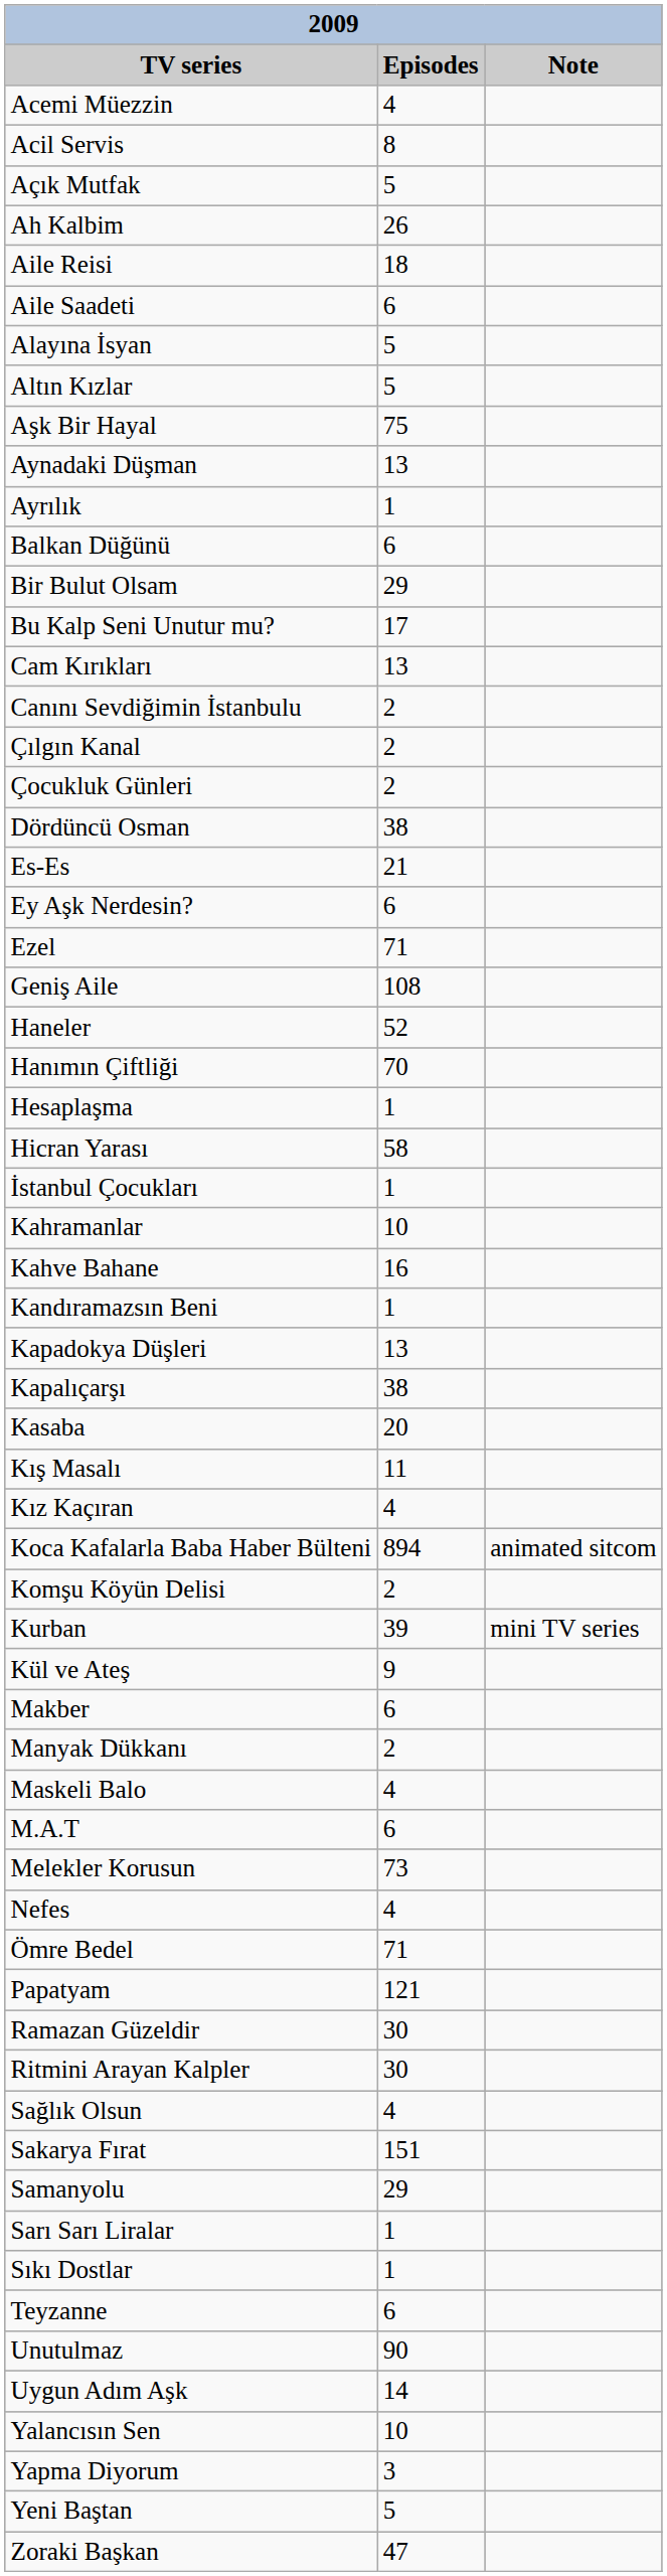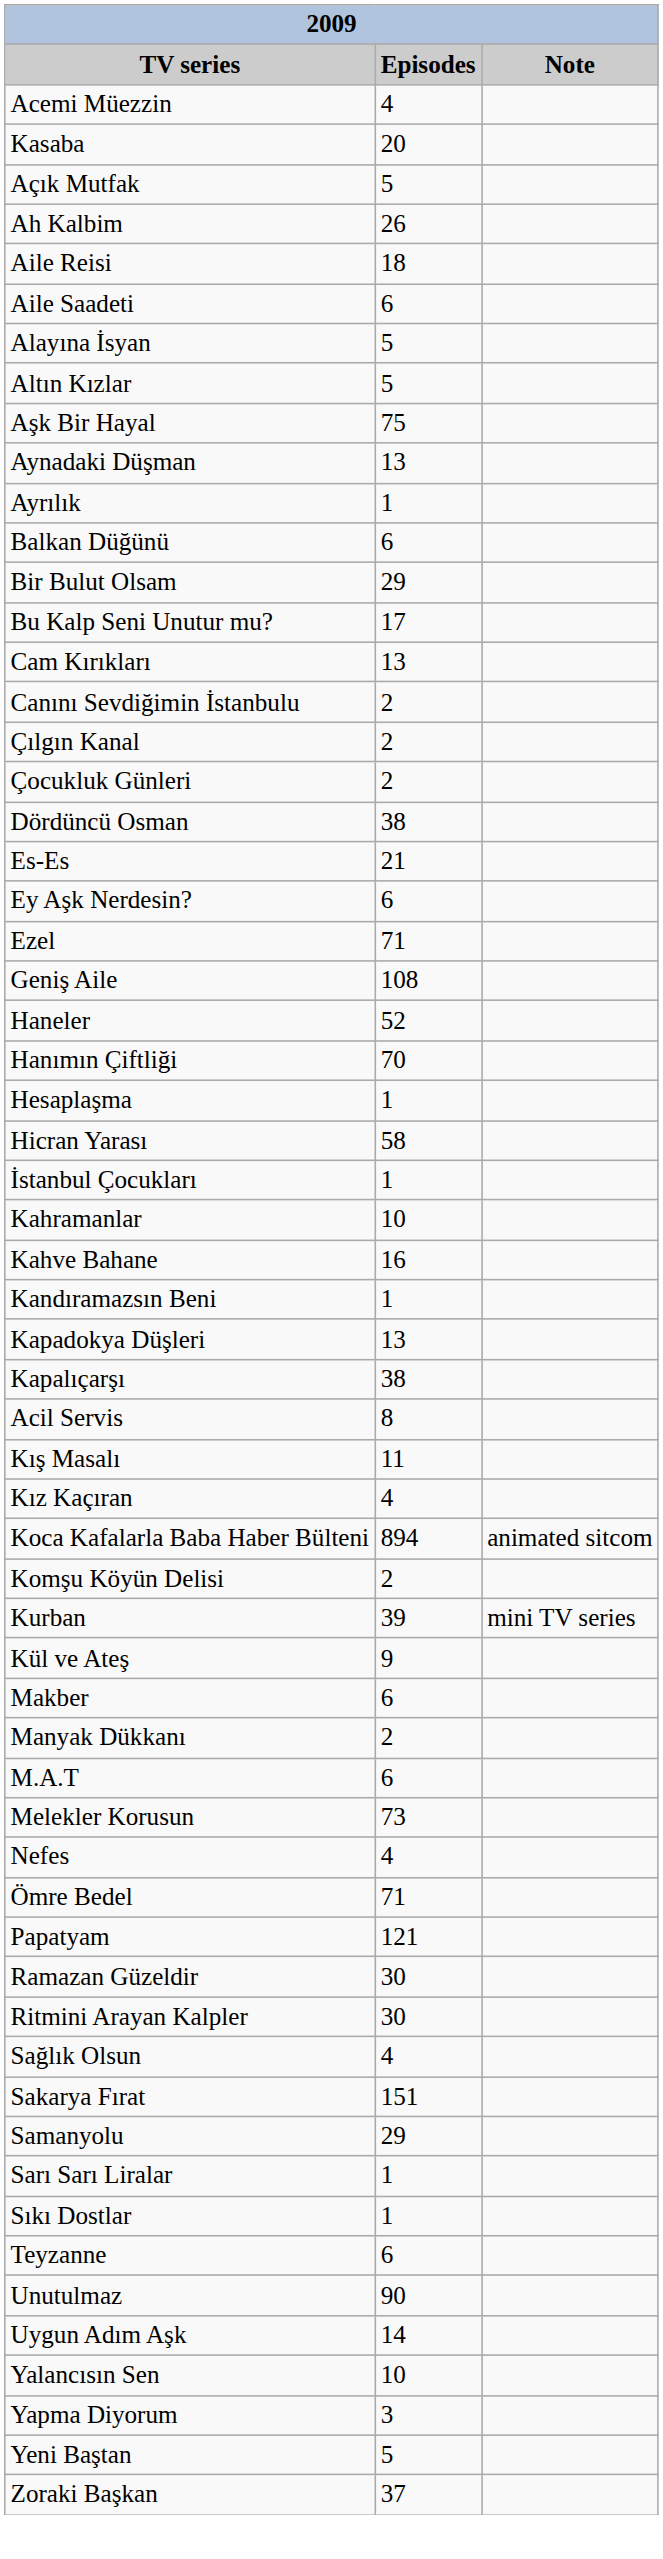 <table class="wikitable sortable">
 <tr>
 <th colspan="3" style="background-color:LightSteelBlue">2009</th>
 </tr>
 <tr>
 <th style="background-color:#CCCCCC">TV series</th>
 <th style="background-color:#CCCCCC">Episodes</th>
 <th style="background-color:#CCCCCC">Note</th>
 </tr>
 <tr>
 <td>Acemi Müezzin</td>
 <td>4</td>
 <td></td>
 </tr>
 <tr>
-<td>Acil Servis</td>
-<td>8</td>
+<td>Kasaba</td>
+<td>20</td>
 <td></td>
 </tr>
 <tr>
 <td>Açık Mutfak</td>
 <td>5</td>
 <td></td>
 </tr>
 <tr>
 <td>Ah Kalbim</td>
 <td>26</td>
 <td></td>
 </tr>
 <tr>
 <td>Aile Reisi</td>
 <td>18</td>
 <td></td>
 </tr>
 <tr>
 <td>Aile Saadeti</td>
 <td>6</td>
 <td></td>
 </tr>
 <tr>
 <td>Alayına İsyan</td>
 <td>5</td>
 <td></td>
 </tr>
 <tr>
 <td>Altın Kızlar</td>
 <td>5</td>
 <td></td>
 </tr>
 <tr>
 <td>Aşk Bir Hayal</td>
 <td>75</td>
 <td></td>
 </tr>
 <tr>
 <td>Aynadaki Düşman</td>
 <td>13</td>
 <td></td>
 </tr>
 <tr>
 <td>Ayrılık</td>
 <td>1</td>
 <td></td>
 </tr>
 <tr>
 <td>Balkan Düğünü</td>
 <td>6</td>
 <td></td>
 </tr>
 <tr>
 <td>Bir Bulut Olsam</td>
 <td>29</td>
 <td></td>
 </tr>
 <tr>
 <td>Bu Kalp Seni Unutur mu?</td>
 <td>17</td>
 <td></td>
 </tr>
 <tr>
 <td>Cam Kırıkları</td>
 <td>13</td>
 <td></td>
 </tr>
 <tr>
 <td>Canını Sevdiğimin İstanbulu</td>
 <td>2</td>
 <td></td>
 </tr>
 <tr>
 <td>Çılgın Kanal</td>
 <td>2</td>
 <td></td>
 </tr>
 <tr>
 <td>Çocukluk Günleri</td>
 <td>2</td>
 <td></td>
 </tr>
 <tr>
 <td>Dördüncü Osman</td>
 <td>38</td>
 <td></td>
 </tr>
 <tr>
 <td>Es-Es</td>
 <td>21</td>
 <td></td>
 </tr>
 <tr>
 <td>Ey Aşk Nerdesin?</td>
 <td>6</td>
 <td></td>
 </tr>
 <tr>
 <td>Ezel</td>
 <td>71</td>
 <td></td>
 </tr>
 <tr>
 <td>Geniş Aile</td>
 <td>108</td>
 <td></td>
 </tr>
 <tr>
 <td>Haneler</td>
 <td>52</td>
 <td></td>
 </tr>
 <tr>
 <td>Hanımın Çiftliği</td>
 <td>70</td>
 <td></td>
 </tr>
 <tr>
 <td>Hesaplaşma</td>
 <td>1</td>
 <td></td>
 </tr>
 <tr>
 <td>Hicran Yarası</td>
 <td>58</td>
 <td></td>
 </tr>
 <tr>
 <td>İstanbul Çocukları</td>
 <td>1</td>
 <td></td>
 </tr>
 <tr>
 <td>Kahramanlar</td>
 <td>10</td>
 <td></td>
 </tr>
 <tr>
 <td>Kahve Bahane</td>
 <td>16</td>
 <td></td>
 </tr>
 <tr>
 <td>Kandıramazsın Beni</td>
 <td>1</td>
 <td></td>
 </tr>
 <tr>
 <td>Kapadokya Düşleri</td>
 <td>13</td>
 <td></td>
 </tr>
 <tr>
 <td>Kapalıçarşı</td>
 <td>38</td>
 <td></td>
 </tr>
 <tr>
-<td>Kasaba</td>
-<td>20</td>
+<td>Acil Servis</td>
+<td>8</td>
 <td></td>
 </tr>
 <tr>
 <td>Kış Masalı</td>
 <td>11</td>
 <td></td>
 </tr>
 <tr>
 <td>Kız Kaçıran</td>
 <td>4</td>
 <td></td>
 </tr>
 <tr>
 <td>Koca Kafalarla Baba Haber Bülteni</td>
 <td>894</td>
 <td>animated sitcom</td>
 </tr>
 <tr>
 <td>Komşu Köyün Delisi</td>
 <td>2</td>
 <td></td>
 </tr>
 <tr>
 <td>Kurban</td>
 <td>39</td>
 <td>mini TV series</td>
 </tr>
 <tr>
 <td>Kül ve Ateş</td>
 <td>9</td>
 <td></td>
 </tr>
 <tr>
 <td>Makber</td>
 <td>6</td>
 <td></td>
 </tr>
 <tr>
 <td>Manyak Dükkanı</td>
 <td>2</td>
-<td></td>
-</tr>
-<tr>
-<td>Maskeli Balo</td>
-<td>4</td>
 <td></td>
 </tr>
 <tr>
 <td>M.A.T</td>
 <td>6</td>
 <td></td>
 </tr>
 <tr>
 <td>Melekler Korusun</td>
 <td>73</td>
 <td></td>
 </tr>
 <tr>
 <td>Nefes</td>
 <td>4</td>
 <td></td>
 </tr>
 <tr>
 <td>Ömre Bedel</td>
 <td>71</td>
 <td></td>
 </tr>
 <tr>
 <td>Papatyam</td>
 <td>121</td>
 <td></td>
 </tr>
 <tr>
 <td>Ramazan Güzeldir</td>
 <td>30</td>
 <td></td>
 </tr>
 <tr>
 <td>Ritmini Arayan Kalpler</td>
 <td>30</td>
 <td></td>
 </tr>
 <tr>
 <td>Sağlık Olsun</td>
 <td>4</td>
 <td></td>
 </tr>
 <tr>
 <td>Sakarya Fırat</td>
 <td>151</td>
 <td></td>
 </tr>
 <tr>
 <td>Samanyolu</td>
 <td>29</td>
 <td></td>
 </tr>
 <tr>
 <td>Sarı Sarı Liralar</td>
 <td>1</td>
 <td></td>
 </tr>
 <tr>
 <td>Sıkı Dostlar</td>
 <td>1</td>
 <td></td>
 </tr>
 <tr>
 <td>Teyzanne</td>
 <td>6</td>
 <td></td>
 </tr>
 <tr>
 <td>Unutulmaz</td>
 <td>90</td>
 <td></td>
 </tr>
 <tr>
 <td>Uygun Adım Aşk</td>
 <td>14</td>
 <td></td>
 </tr>
 <tr>
 <td>Yalancısın Sen</td>
 <td>10</td>
 <td></td>
 </tr>
 <tr>
 <td>Yapma Diyorum</td>
 <td>3</td>
 <td></td>
 </tr>
 <tr>
 <td>Yeni Baştan</td>
 <td>5</td>
 <td></td>
 </tr>
 <tr>
 <td>Zoraki Başkan</td>
-<td>47</td>
+<td>37</td>
 <td></td>
 </tr>
 </table>
